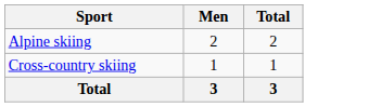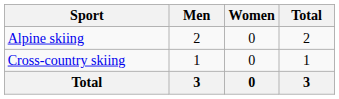 <table class="wikitable sortable" style="text-align:center;">
 <tr>
 <th width=180>Sport</th>
 <th width=55>Men</th>
+<th width=55>Women</th>
 <th width=55>Total</th>
 </tr>
 <tr>
 <td align=left><a href='#'>Alpine skiing</a></td>
 <td>2</td>
+<td>0</td>
 <td>2</td>
 </tr>
 <tr>
 <td align=left><a href='#'>Cross-country skiing</a></td>
 <td>1</td>
+<td>0</td>
 <td>1</td>
 </tr>
 <tr>
 <th>Total</th>
 <th>3</th>
+<th>0</th>
 <th>3</th>
 </tr>
 </table>
